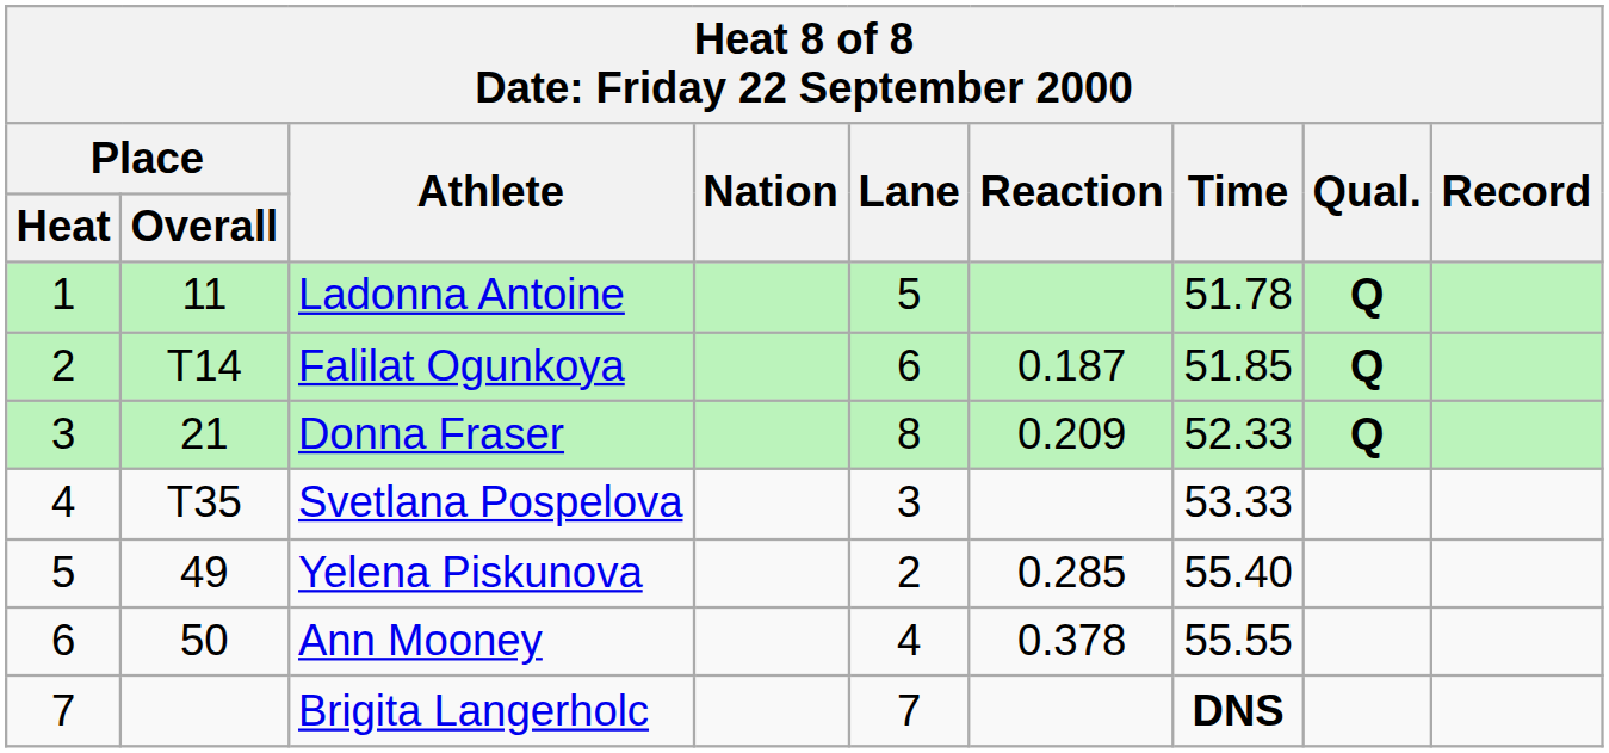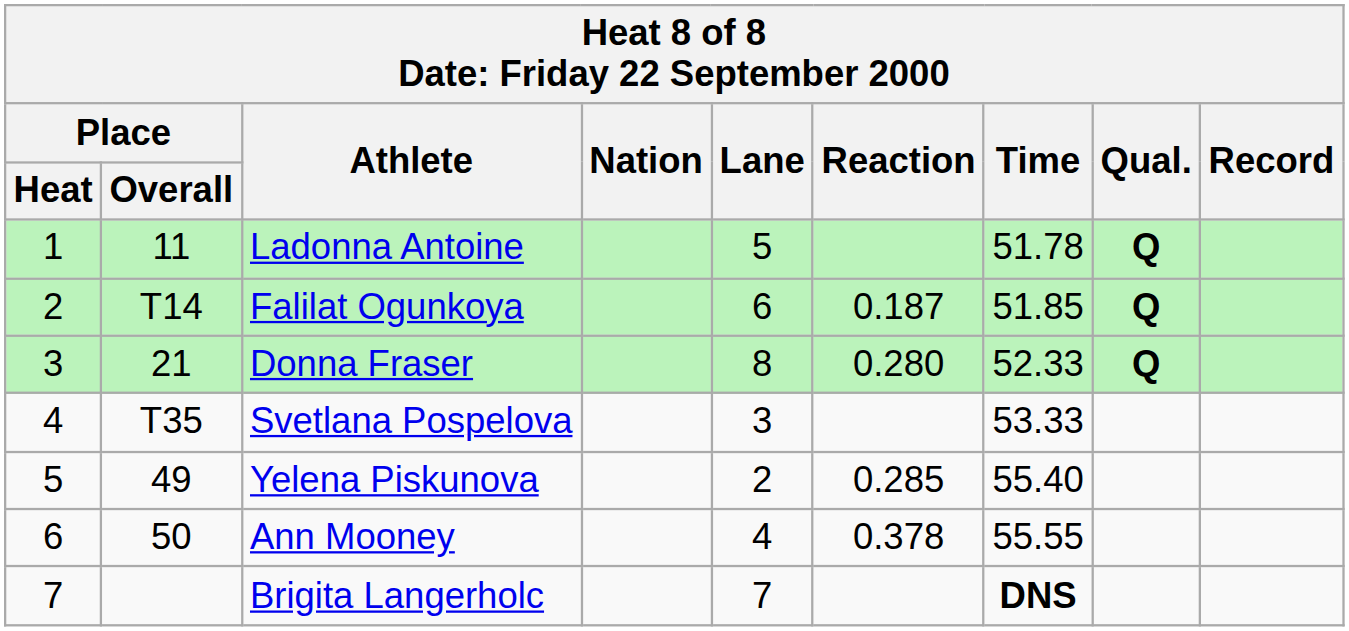 <table class="wikitable sortable">
 <tr>
 <th colspan=9>Heat 8 of 8 <br> Date: Friday 22 September 2000 <br></th>
 </tr>
 <tr>
 <th colspan=2>Place</th>
 <th rowspan=2>Athlete</th>
 <th rowspan=2>Nation</th>
 <th rowspan=2>Lane</th>
 <th rowspan=2>Reaction</th>
 <th rowspan=2>Time</th>
 <th rowspan=2>Qual.</th>
 <th rowspan=2>Record</th>
 </tr>
 <tr>
 <th>Heat</th>
 <th>Overall</th>
 </tr>
 <tr bgcolor = "bbf3bb">
 <td align="center">1</td>
 <td align="center">11</td>
 <td align="left"><a href='#'>Ladonna Antoine</a></td>
 <td align="left"></td>
 <td align="center">5</td>
 <td align="center"></td>
 <td align="center">51.78</td>
 <td align="center"><strong>Q </strong></td>
 <td align="center"></td>
 </tr>
 <tr bgcolor = "bbf3bb">
 <td align="center">2</td>
 <td align="center">T14</td>
 <td align="left"><a href='#'>Falilat Ogunkoya</a></td>
 <td align="left"></td>
 <td align="center">6</td>
 <td align="center">0.187</td>
 <td align="center">51.85</td>
 <td align="center"><strong>Q </strong></td>
 <td align="center"></td>
 </tr>
 <tr bgcolor = "bbf3bb">
 <td align="center">3</td>
 <td align="center">21</td>
 <td align="left"><a href='#'>Donna Fraser</a></td>
 <td align="left"></td>
 <td align="center">8</td>
-<td align="center">0.209</td>
+<td align="center">0.280</td>
 <td align="center">52.33</td>
 <td align="center"><strong>Q</strong></td>
 <td align="center"></td>
 </tr>
 <tr>
 <td align="center">4</td>
 <td align="center">T35</td>
 <td align="left"><a href='#'>Svetlana Pospelova</a></td>
 <td align="left"></td>
 <td align="center">3</td>
 <td align="center"></td>
 <td align="center">53.33</td>
 <td align="center"></td>
 <td align="center"></td>
 </tr>
 <tr>
 <td align="center">5</td>
 <td align="center">49</td>
 <td align="left"><a href='#'>Yelena Piskunova</a></td>
 <td align="left"></td>
 <td align="center">2</td>
 <td align="center">0.285</td>
 <td align="center">55.40</td>
 <td align="center"></td>
 <td align="center"></td>
 </tr>
 <tr>
 <td align="center">6</td>
 <td align="center">50</td>
 <td align="left"><a href='#'>Ann Mooney</a></td>
 <td align="left"></td>
 <td align="center">4</td>
 <td align="center">0.378</td>
 <td align="center">55.55</td>
 <td align="center"></td>
 <td align="center"></td>
 </tr>
 <tr>
 <td align="center">7</td>
 <td align="center"></td>
 <td align="left"><a href='#'>Brigita Langerholc</a></td>
 <td align="left"></td>
 <td align="center">7</td>
 <td align="center"></td>
 <td align="center"><strong>DNS</strong></td>
 <td align="center"></td>
 <td align="center"></td>
 </tr>
 </table>
